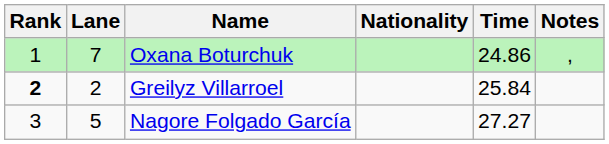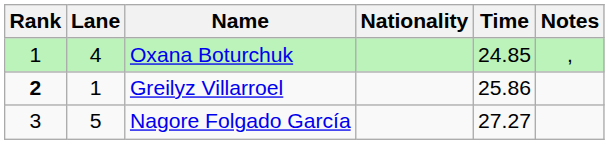 <table class="wikitable sortable" style="text-align:center">
 <tr>
 <th>Rank</th>
 <th>Lane</th>
 <th>Name</th>
 <th>Nationality</th>
 <th>Time</th>
 <th>Notes</th>
 </tr>
 <tr bgcolor=bbf3bb>
 <td>1</td>
-<td>7</td>
+<td>4</td>
 <td align="left"><a href='#'>Oxana Boturchuk</a></td>
 <td align="left"></td>
-<td>24.86</td>
+<td>24.85</td>
 <td>, </td>
 </tr>
 <tr>
 <td><strong>2</strong></td>
-<td>2</td>
+<td>1</td>
 <td align="left"><a href='#'>Greilyz Villarroel</a></td>
 <td align="left"></td>
-<td>25.84</td>
+<td>25.86</td>
 <td></td>
 </tr>
 <tr>
 <td>3</td>
 <td>5</td>
 <td align="left"><a href='#'>Nagore Folgado García</a></td>
 <td align="left"></td>
 <td>27.27</td>
 <td></td>
 </tr>
 </table>
